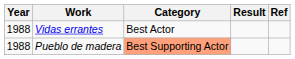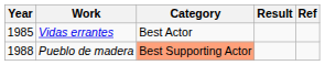 <table class="wikitable">
 <tr>
 <th>Year</th>
 <th>Work</th>
 <th>Category</th>
 <th>Result</th>
 <th>Ref</th>
 </tr>
 <tr>
-<td>1988</td>
+<td>1985</td>
 <td><em><a href='#'>Vidas errantes</a></em></td>
 <td>Best Actor</td>
 <td></td>
 <td></td>
 </tr>
 <tr>
 <td>1988</td>
 <td><em>Pueblo de madera</em></td>
 <td style="background: lightsalmon;">Best Supporting Actor</td>
 <td></td>
 <td></td>
 </tr>
 </table>
